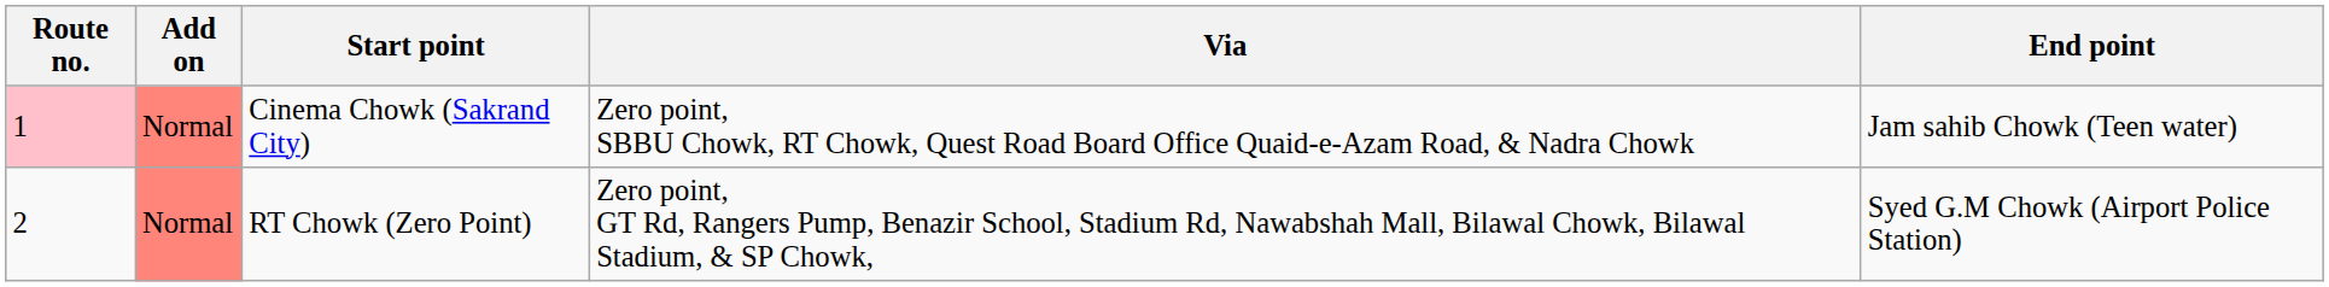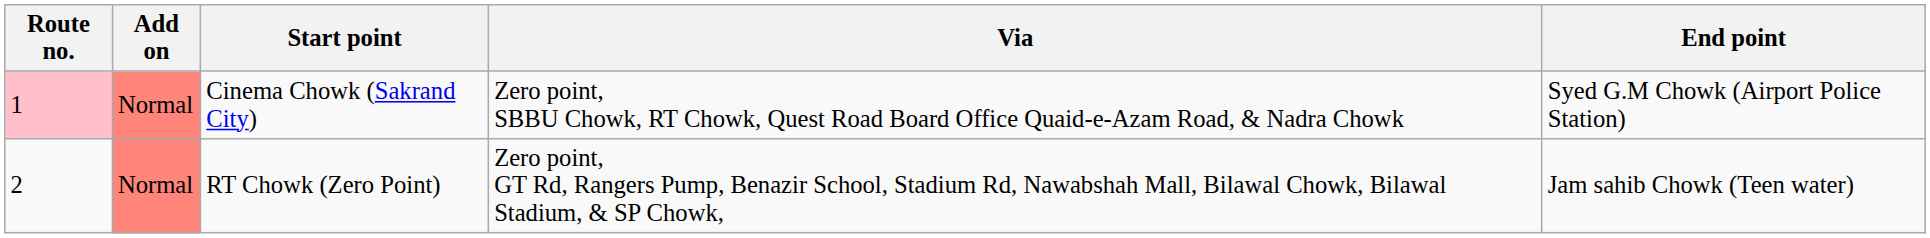 <table class="wikitable">
 <tr>
 <th>Route no.</th>
 <th>Add on</th>
 <th>Start point</th>
 <th>Via</th>
 <th>End point</th>
 </tr>
 <tr>
 <td "2" style="background: pink;">1</td>
 <td style="background:#ff847a">Normal</td>
 <td>Cinema Chowk (<a href='#'>Sakrand City</a>)</td>
 <td>Zero point,<br>SBBU Chowk, RT Chowk, Quest Road Board Office Quaid-e-Azam Road, & Nadra Chowk</td>
-<td>Jam sahib Chowk (Teen water)</td>
+<td>Syed G.M Chowk (Airport Police Station)</td>
 </tr>
 <tr>
 <td rowspan="2">2</td>
 <td style="background:#ff847a">Normal</td>
 <td>RT Chowk (Zero Point)</td>
 <td>Zero point,<br>GT Rd, Rangers Pump, Benazir School, Stadium Rd, Nawabshah Mall, Bilawal Chowk, Bilawal Stadium, & SP Chowk,</td>
-<td>Syed G.M Chowk (Airport Police Station)</td>
+<td>Jam sahib Chowk (Teen water)</td>
 </tr>
 </table>
